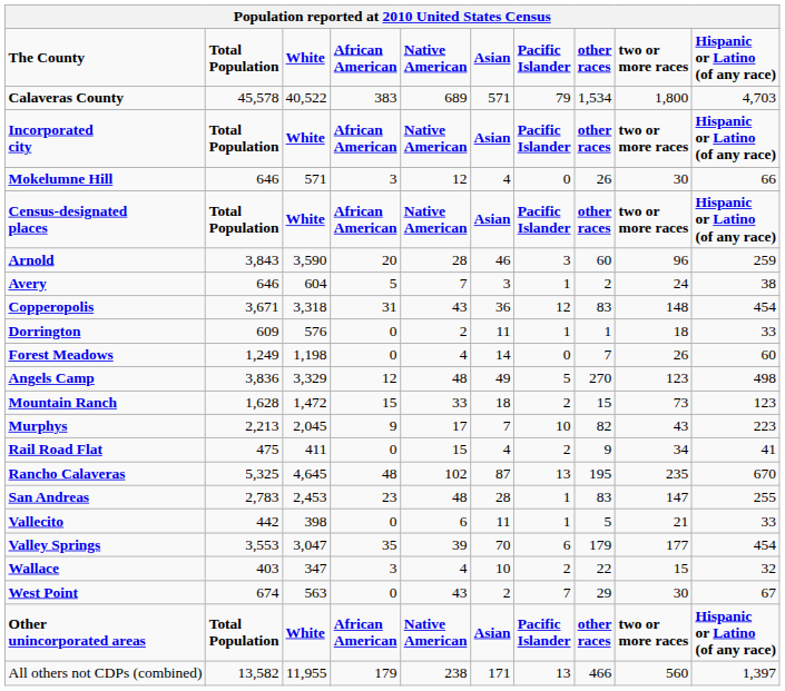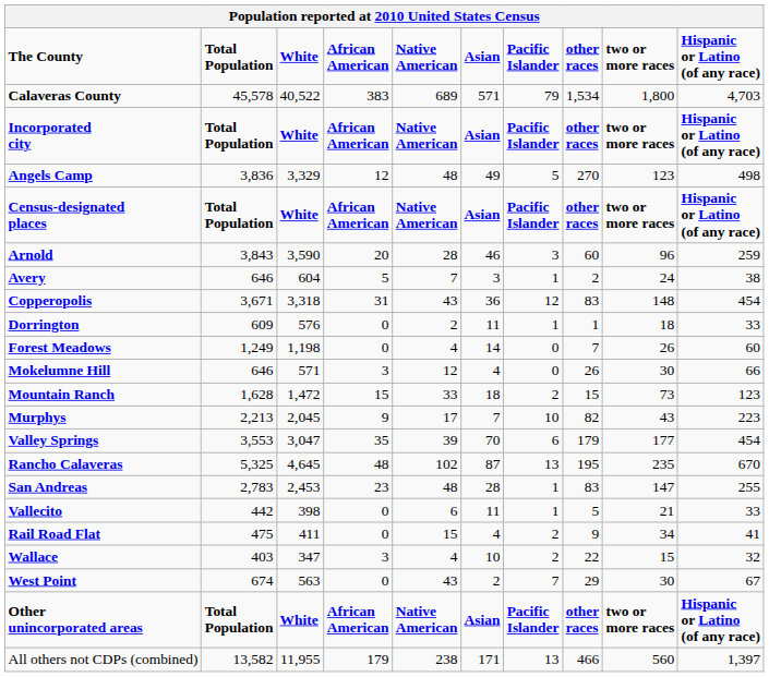 <table class="wikitable collapsible collapsed">
 <tr>
 <th colspan="10">Population reported at <a href='#'>2010 United States Census</a></th>
 </tr>
 <tr>
 <td><div><strong>The County</strong></div></td>
 <td><div><strong>Total<br>Population</strong></div></td>
 <td><div><strong><a href='#'>White</a></strong></div></td>
 <td><div><strong><a href='#'>African<br>American</a></strong></div></td>
 <td><div><strong><a href='#'>Native<br>American</a></strong></div></td>
 <td><div><strong><a href='#'>Asian</a></strong></div></td>
 <td><div><strong><a href='#'>Pacific<br>Islander</a></strong></div></td>
 <td><div><strong><a href='#'>other<br>races</a></strong></div></td>
 <td><div><strong>two or<br>more races</strong></div></td>
 <td><div><strong><a href='#'>Hispanic</a><br>or <a href='#'>Latino</a><br>(of any race)</strong></div></td>
 </tr>
 <tr>
 <td><strong> Calaveras County</strong></td>
 <td align="right">45,578</td>
 <td align="right">40,522</td>
 <td align="right">383</td>
 <td align="right">689</td>
 <td align="right">571</td>
 <td align="right">79</td>
 <td align="right">1,534</td>
 <td align="right">1,800</td>
 <td align="right">4,703</td>
 </tr>
 <tr>
 <td><div><strong><a href='#'>Incorporated<br>city</a></strong></div></td>
 <td><div><strong>Total<br>Population</strong></div></td>
 <td><div><strong><a href='#'>White</a></strong></div></td>
 <td><div><strong><a href='#'>African<br>American</a></strong></div></td>
 <td><div><strong><a href='#'>Native<br>American</a></strong></div></td>
 <td><div><strong><a href='#'>Asian</a></strong></div></td>
 <td><div><strong><a href='#'>Pacific<br>Islander</a></strong></div></td>
 <td><div><strong><a href='#'>other<br>races</a></strong></div></td>
 <td><div><strong>two or<br>more races</strong></div></td>
 <td><div><strong><a href='#'>Hispanic</a><br>or <a href='#'>Latino</a><br>(of any race)</strong></div></td>
 </tr>
 <tr>
-<td><strong><a href='#'>Mokelumne Hill</a></strong></td>
-<td align="right">646</td>
-<td align="right">571</td>
-<td align="right">3</td>
+<td><strong><a href='#'>Angels Camp</a></strong></td>
+<td align="right">3,836</td>
+<td align="right">3,329</td>
 <td align="right">12</td>
-<td align="right">4</td>
-<td align="right">0</td>
-<td align="right">26</td>
-<td align="right">30</td>
-<td align="right">66</td>
+<td align="right">48</td>
+<td align="right">49</td>
+<td align="right">5</td>
+<td align="right">270</td>
+<td align="right">123</td>
+<td align="right">498</td>
 </tr>
 <tr>
 <td><div><strong><a href='#'>Census-designated<br>places</a></strong></div></td>
 <td><div><strong>Total<br>Population</strong></div></td>
 <td><div><strong><a href='#'>White</a></strong></div></td>
 <td><div><strong><a href='#'>African<br>American</a></strong></div></td>
 <td><div><strong><a href='#'>Native<br>American</a></strong></div></td>
 <td><div><strong><a href='#'>Asian</a></strong></div></td>
 <td><div><strong><a href='#'>Pacific<br>Islander</a></strong></div></td>
 <td><div><strong><a href='#'>other<br>races</a></strong></div></td>
 <td><div><strong>two or<br>more races</strong></div></td>
 <td><div><strong><a href='#'>Hispanic</a><br>or <a href='#'>Latino</a><br>(of any race)</strong></div></td>
 </tr>
 <tr>
 <td><strong><a href='#'>Arnold</a></strong></td>
 <td align="right">3,843</td>
 <td align="right">3,590</td>
 <td align="right">20</td>
 <td align="right">28</td>
 <td align="right">46</td>
 <td align="right">3</td>
 <td align="right">60</td>
 <td align="right">96</td>
 <td align="right">259</td>
 </tr>
 <tr>
 <td><strong><a href='#'>Avery</a></strong></td>
 <td align="right">646</td>
 <td align="right">604</td>
 <td align="right">5</td>
 <td align="right">7</td>
 <td align="right">3</td>
 <td align="right">1</td>
 <td align="right">2</td>
 <td align="right">24</td>
 <td align="right">38</td>
 </tr>
 <tr>
 <td><strong><a href='#'>Copperopolis</a></strong></td>
 <td align="right">3,671</td>
 <td align="right">3,318</td>
 <td align="right">31</td>
 <td align="right">43</td>
 <td align="right">36</td>
 <td align="right">12</td>
 <td align="right">83</td>
 <td align="right">148</td>
 <td align="right">454</td>
 </tr>
 <tr>
 <td><strong><a href='#'>Dorrington</a></strong></td>
 <td align="right">609</td>
 <td align="right">576</td>
 <td align="right">0</td>
 <td align="right">2</td>
 <td align="right">11</td>
 <td align="right">1</td>
 <td align="right">1</td>
 <td align="right">18</td>
 <td align="right">33</td>
 </tr>
 <tr>
 <td><strong><a href='#'>Forest Meadows</a></strong></td>
 <td align="right">1,249</td>
 <td align="right">1,198</td>
 <td align="right">0</td>
 <td align="right">4</td>
 <td align="right">14</td>
 <td align="right">0</td>
 <td align="right">7</td>
 <td align="right">26</td>
 <td align="right">60</td>
 </tr>
 <tr>
-<td><strong><a href='#'>Angels Camp</a></strong></td>
-<td align="right">3,836</td>
-<td align="right">3,329</td>
+<td><strong><a href='#'>Mokelumne Hill</a></strong></td>
+<td align="right">646</td>
+<td align="right">571</td>
+<td align="right">3</td>
 <td align="right">12</td>
-<td align="right">48</td>
-<td align="right">49</td>
-<td align="right">5</td>
-<td align="right">270</td>
-<td align="right">123</td>
-<td align="right">498</td>
+<td align="right">4</td>
+<td align="right">0</td>
+<td align="right">26</td>
+<td align="right">30</td>
+<td align="right">66</td>
 </tr>
 <tr>
 <td><strong><a href='#'>Mountain Ranch</a></strong></td>
 <td align="right">1,628</td>
 <td align="right">1,472</td>
 <td align="right">15</td>
 <td align="right">33</td>
 <td align="right">18</td>
 <td align="right">2</td>
 <td align="right">15</td>
 <td align="right">73</td>
 <td align="right">123</td>
 </tr>
 <tr>
 <td><strong><a href='#'>Murphys</a></strong></td>
 <td align="right">2,213</td>
 <td align="right">2,045</td>
 <td align="right">9</td>
 <td align="right">17</td>
 <td align="right">7</td>
 <td align="right">10</td>
 <td align="right">82</td>
 <td align="right">43</td>
 <td align="right">223</td>
 </tr>
 <tr>
-<td><strong><a href='#'>Rail Road Flat</a></strong></td>
-<td align="right">475</td>
-<td align="right">411</td>
-<td align="right">0</td>
-<td align="right">15</td>
-<td align="right">4</td>
-<td align="right">2</td>
-<td align="right">9</td>
-<td align="right">34</td>
-<td align="right">41</td>
+<td><strong><a href='#'>Valley Springs</a></strong></td>
+<td align="right">3,553</td>
+<td align="right">3,047</td>
+<td align="right">35</td>
+<td align="right">39</td>
+<td align="right">70</td>
+<td align="right">6</td>
+<td align="right">179</td>
+<td align="right">177</td>
+<td align="right">454</td>
 </tr>
 <tr>
 <td><strong><a href='#'>Rancho Calaveras</a></strong></td>
 <td align="right">5,325</td>
 <td align="right">4,645</td>
 <td align="right">48</td>
 <td align="right">102</td>
 <td align="right">87</td>
 <td align="right">13</td>
 <td align="right">195</td>
 <td align="right">235</td>
 <td align="right">670</td>
 </tr>
 <tr>
 <td><strong><a href='#'>San Andreas</a></strong></td>
 <td align="right">2,783</td>
 <td align="right">2,453</td>
 <td align="right">23</td>
 <td align="right">48</td>
 <td align="right">28</td>
 <td align="right">1</td>
 <td align="right">83</td>
 <td align="right">147</td>
 <td align="right">255</td>
 </tr>
 <tr>
 <td><strong><a href='#'>Vallecito</a></strong></td>
 <td align="right">442</td>
 <td align="right">398</td>
 <td align="right">0</td>
 <td align="right">6</td>
 <td align="right">11</td>
 <td align="right">1</td>
 <td align="right">5</td>
 <td align="right">21</td>
 <td align="right">33</td>
 </tr>
 <tr>
-<td><strong><a href='#'>Valley Springs</a></strong></td>
-<td align="right">3,553</td>
-<td align="right">3,047</td>
-<td align="right">35</td>
-<td align="right">39</td>
-<td align="right">70</td>
-<td align="right">6</td>
-<td align="right">179</td>
-<td align="right">177</td>
-<td align="right">454</td>
+<td><strong><a href='#'>Rail Road Flat</a></strong></td>
+<td align="right">475</td>
+<td align="right">411</td>
+<td align="right">0</td>
+<td align="right">15</td>
+<td align="right">4</td>
+<td align="right">2</td>
+<td align="right">9</td>
+<td align="right">34</td>
+<td align="right">41</td>
 </tr>
 <tr>
 <td><strong><a href='#'>Wallace</a></strong></td>
 <td align="right">403</td>
 <td align="right">347</td>
 <td align="right">3</td>
 <td align="right">4</td>
 <td align="right">10</td>
 <td align="right">2</td>
 <td align="right">22</td>
 <td align="right">15</td>
 <td align="right">32</td>
 </tr>
 <tr>
 <td><strong><a href='#'>West Point</a></strong></td>
 <td align="right">674</td>
 <td align="right">563</td>
 <td align="right">0</td>
 <td align="right">43</td>
 <td align="right">2</td>
 <td align="right">7</td>
 <td align="right">29</td>
 <td align="right">30</td>
 <td align="right">67</td>
 </tr>
 <tr>
 <td><div><strong>Other<br><a href='#'>unincorporated areas</a></strong></div></td>
 <td><div><strong>Total<br>Population</strong></div></td>
 <td><div><strong><a href='#'>White</a></strong></div></td>
 <td><div><strong><a href='#'>African<br>American</a></strong></div></td>
 <td><div><strong><a href='#'>Native<br>American</a></strong></div></td>
 <td><div><strong><a href='#'>Asian</a></strong></div></td>
 <td><div><strong><a href='#'>Pacific<br>Islander</a></strong></div></td>
 <td><div><strong><a href='#'>other<br>races</a></strong></div></td>
 <td><div><strong>two or<br>more races</strong></div></td>
 <td><div><strong><a href='#'>Hispanic</a><br>or <a href='#'>Latino</a><br>(of any race)</strong></div></td>
 </tr>
 <tr>
 <td>All others not CDPs (combined)</td>
 <td align="right">13,582</td>
 <td align="right">11,955</td>
 <td align="right">179</td>
 <td align="right">238</td>
 <td align="right">171</td>
 <td align="right">13</td>
 <td align="right">466</td>
 <td align="right">560</td>
 <td align="right">1,397</td>
 </tr>
 </table>
